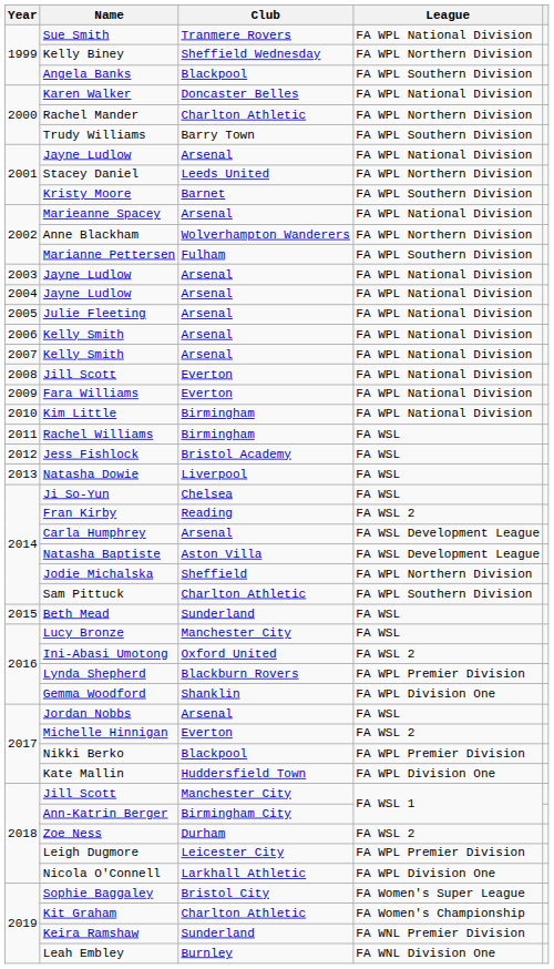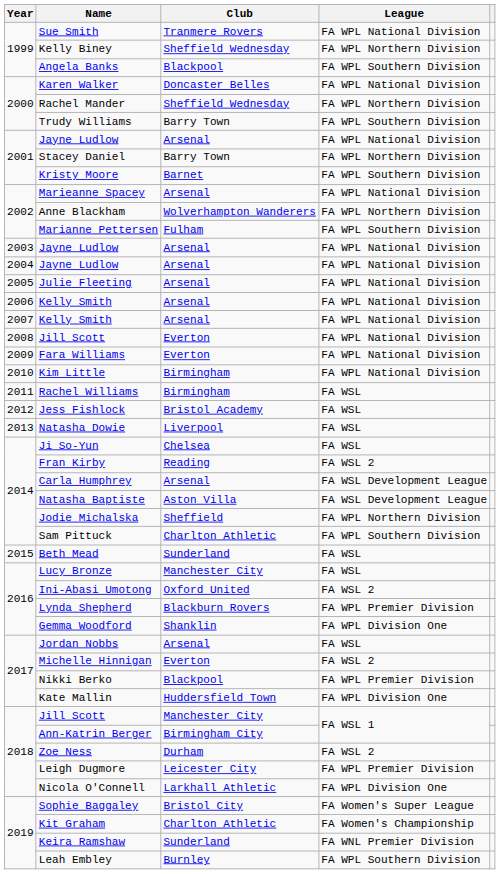 <table class="wikitable sortable">
 <tr>
 <th scope=col>Year</th>
 <th scope=col>Name</th>
 <th scope=col>Club</th>
 <th scope=col>League</th>
 <th scope=col class=unsortable></th>
 </tr>
 <tr>
 <td rowspan="3"; align="center">1999</td>
 <td><a href='#'>Sue Smith</a></td>
 <td><a href='#'>Tranmere Rovers</a></td>
 <td>FA WPL National Division</td>
 <td align="center"></td>
 </tr>
 <tr>
 <td>Kelly Biney</td>
 <td><a href='#'>Sheffield Wednesday</a></td>
 <td>FA WPL Northern Division</td>
 <td align="center"></td>
 </tr>
 <tr>
 <td><a href='#'>Angela Banks</a></td>
 <td><a href='#'>Blackpool</a></td>
 <td>FA WPL Southern Division</td>
 <td align="center"></td>
 </tr>
 <tr>
 <td rowspan="3"; align="center">2000</td>
 <td><a href='#'>Karen Walker</a></td>
 <td><a href='#'>Doncaster Belles</a></td>
 <td>FA WPL National Division</td>
 <td align="center"></td>
 </tr>
 <tr>
 <td>Rachel Mander</td>
-<td><a href='#'>Charlton Athletic</a></td>
+<td><a href='#'>Sheffield Wednesday</a></td>
 <td>FA WPL Northern Division</td>
 <td align="center"></td>
 </tr>
 <tr>
 <td>Trudy Williams</td>
 <td>Barry Town</td>
 <td>FA WPL Southern Division</td>
 <td align="center"></td>
 </tr>
 <tr>
 <td rowspan="3"; align="center">2001</td>
 <td><a href='#'>Jayne Ludlow</a></td>
 <td><a href='#'>Arsenal</a></td>
 <td>FA WPL National Division</td>
 <td align="center"></td>
 </tr>
 <tr>
 <td>Stacey Daniel</td>
-<td><a href='#'>Leeds United</a></td>
+<td>Barry Town</td>
 <td>FA WPL Northern Division</td>
 <td align="center"></td>
 </tr>
 <tr>
 <td><a href='#'>Kristy Moore</a></td>
 <td><a href='#'>Barnet</a></td>
 <td>FA WPL Southern Division</td>
 <td align="center"></td>
 </tr>
 <tr>
 <td rowspan="3"; align="center">2002</td>
 <td><a href='#'>Marieanne Spacey</a></td>
 <td><a href='#'>Arsenal</a></td>
 <td>FA WPL National Division</td>
 <td align="center"></td>
 </tr>
 <tr>
 <td>Anne Blackham</td>
 <td><a href='#'>Wolverhampton Wanderers</a></td>
 <td>FA WPL Northern Division</td>
 <td align="center"></td>
 </tr>
 <tr>
 <td><a href='#'>Marianne Pettersen</a></td>
 <td><a href='#'>Fulham</a></td>
 <td>FA WPL Southern Division</td>
 <td align="center"></td>
 </tr>
 <tr>
 <td align="center">2003</td>
 <td><a href='#'>Jayne Ludlow</a></td>
 <td><a href='#'>Arsenal</a></td>
 <td>FA WPL National Division</td>
 <td align="center"></td>
 </tr>
 <tr>
 <td align="center">2004</td>
 <td><a href='#'>Jayne Ludlow</a></td>
 <td><a href='#'>Arsenal</a></td>
 <td>FA WPL National Division</td>
 <td align="center"></td>
 </tr>
 <tr>
 <td align="center">2005</td>
 <td><a href='#'>Julie Fleeting</a></td>
 <td><a href='#'>Arsenal</a></td>
 <td>FA WPL National Division</td>
 <td align="center"></td>
 </tr>
 <tr>
 <td align="center">2006</td>
 <td><a href='#'>Kelly Smith</a></td>
 <td><a href='#'>Arsenal</a></td>
 <td>FA WPL National Division</td>
 <td align="center"></td>
 </tr>
 <tr>
 <td align="center">2007</td>
 <td><a href='#'>Kelly Smith</a></td>
 <td><a href='#'>Arsenal</a></td>
 <td>FA WPL National Division</td>
 <td align="center"></td>
 </tr>
 <tr>
 <td align="center">2008</td>
 <td><a href='#'>Jill Scott</a></td>
 <td><a href='#'>Everton</a></td>
 <td>FA WPL National Division</td>
 <td align="center"></td>
 </tr>
 <tr>
 <td align="center">2009</td>
 <td><a href='#'>Fara Williams</a></td>
 <td><a href='#'>Everton</a></td>
 <td>FA WPL National Division</td>
 <td align="center"></td>
 </tr>
 <tr>
 <td align="center">2010</td>
 <td><a href='#'>Kim Little</a></td>
 <td><a href='#'>Birmingham</a></td>
 <td>FA WPL National Division</td>
 <td align="center"></td>
 </tr>
 <tr>
 <td align="center">2011</td>
 <td><a href='#'>Rachel Williams</a></td>
 <td><a href='#'>Birmingham</a></td>
 <td>FA WSL</td>
 <td align="center"></td>
 </tr>
 <tr>
 <td align="center">2012</td>
 <td><a href='#'>Jess Fishlock</a></td>
 <td><a href='#'>Bristol Academy</a></td>
 <td>FA WSL</td>
 <td align="center"></td>
 </tr>
 <tr>
 <td align="center">2013</td>
 <td><a href='#'>Natasha Dowie</a></td>
 <td><a href='#'>Liverpool</a></td>
 <td>FA WSL</td>
 <td align="center"></td>
 </tr>
 <tr>
 <td rowspan="6"; align="center">2014</td>
 <td><a href='#'>Ji So-Yun</a></td>
 <td><a href='#'>Chelsea</a></td>
 <td>FA WSL</td>
 <td align="center"></td>
 </tr>
 <tr>
 <td><a href='#'>Fran Kirby</a></td>
 <td><a href='#'>Reading</a></td>
 <td>FA WSL 2</td>
 <td align="center"></td>
 </tr>
 <tr>
 <td><a href='#'>Carla Humphrey</a></td>
 <td><a href='#'>Arsenal</a></td>
 <td>FA WSL Development League</td>
 <td align="center"></td>
 </tr>
 <tr>
 <td><a href='#'>Natasha Baptiste</a></td>
 <td><a href='#'>Aston Villa</a></td>
 <td>FA WSL Development League</td>
 <td align="center"></td>
 </tr>
 <tr>
 <td><a href='#'>Jodie Michalska</a></td>
 <td><a href='#'>Sheffield</a></td>
 <td>FA WPL Northern Division</td>
 <td align="center"></td>
 </tr>
 <tr>
 <td>Sam Pittuck</td>
 <td><a href='#'>Charlton Athletic</a></td>
 <td>FA WPL Southern Division</td>
 <td align="center"></td>
 </tr>
 <tr>
 <td align="center">2015</td>
 <td><a href='#'>Beth Mead</a></td>
 <td><a href='#'>Sunderland</a></td>
 <td>FA WSL</td>
 <td align="center"></td>
 </tr>
 <tr>
 <td rowspan="4"; align="center">2016</td>
 <td><a href='#'>Lucy Bronze</a></td>
 <td><a href='#'>Manchester City</a></td>
 <td>FA WSL</td>
 <td align="center"></td>
 </tr>
 <tr>
 <td><a href='#'>Ini-Abasi Umotong</a></td>
 <td><a href='#'>Oxford United</a></td>
 <td>FA WSL 2</td>
 <td align="center"></td>
 </tr>
 <tr>
 <td><a href='#'>Lynda Shepherd</a></td>
 <td><a href='#'>Blackburn Rovers</a></td>
 <td>FA WPL Premier Division</td>
 <td align="center"></td>
 </tr>
 <tr>
 <td><a href='#'>Gemma Woodford</a></td>
 <td><a href='#'>Shanklin</a></td>
 <td>FA WPL Division One</td>
 <td align="center"></td>
 </tr>
 <tr>
 <td rowspan="4"; align="center">2017</td>
 <td><a href='#'>Jordan Nobbs</a></td>
 <td><a href='#'>Arsenal</a></td>
 <td>FA WSL</td>
 <td align="center"></td>
 </tr>
 <tr>
 <td><a href='#'>Michelle Hinnigan</a></td>
 <td><a href='#'>Everton</a></td>
 <td>FA WSL 2</td>
 <td align="center"></td>
 </tr>
 <tr>
 <td>Nikki Berko</td>
 <td><a href='#'>Blackpool</a></td>
 <td>FA WPL Premier Division</td>
 <td align="center"></td>
 </tr>
 <tr>
 <td>Kate Mallin</td>
 <td><a href='#'>Huddersfield Town</a></td>
 <td>FA WPL Division One</td>
 <td align="center"></td>
 </tr>
 <tr>
 <td rowspan="5"; align="center">2018</td>
 <td><a href='#'>Jill Scott</a></td>
 <td><a href='#'>Manchester City</a></td>
 <td rowspan="2">FA WSL 1</td>
 <td align="center"></td>
 </tr>
 <tr>
 <td><a href='#'>Ann-Katrin Berger</a></td>
 <td><a href='#'>Birmingham City</a></td>
 <td align="center"></td>
 </tr>
 <tr>
 <td><a href='#'>Zoe Ness</a></td>
 <td><a href='#'>Durham</a></td>
 <td>FA WSL 2</td>
 <td align="center"></td>
 </tr>
 <tr>
 <td>Leigh Dugmore</td>
 <td><a href='#'>Leicester City</a></td>
 <td>FA WPL Premier Division</td>
 <td align="center"></td>
 </tr>
 <tr>
 <td>Nicola O'Connell</td>
 <td><a href='#'>Larkhall Athletic</a></td>
 <td>FA WPL Division One</td>
 <td align="center"></td>
 </tr>
 <tr>
 <td rowspan="5"; align="center">2019</td>
 <td><a href='#'>Sophie Baggaley</a></td>
 <td><a href='#'>Bristol City</a></td>
 <td>FA Women's Super League</td>
 <td align="center"></td>
 </tr>
 <tr>
 <td><a href='#'>Kit Graham</a></td>
 <td><a href='#'>Charlton Athletic</a></td>
 <td>FA Women's Championship</td>
 <td align="center"></td>
 </tr>
 <tr>
 <td><a href='#'>Keira Ramshaw</a></td>
 <td><a href='#'>Sunderland</a></td>
 <td>FA WNL Premier Division</td>
 <td align="center"></td>
 </tr>
 <tr>
 <td>Leah Embley</td>
 <td><a href='#'>Burnley</a></td>
-<td>FA WNL Division One</td>
+<td>FA WPL Southern Division</td>
 <td align="center"></td>
 </tr>
 </table>
